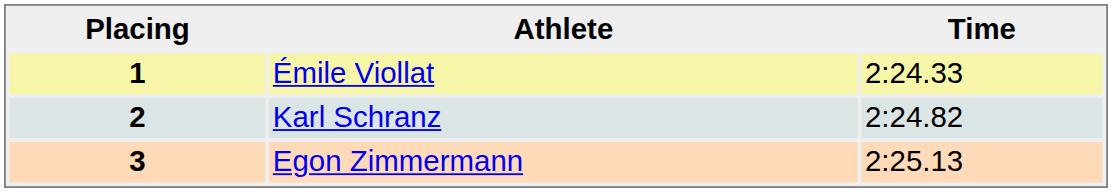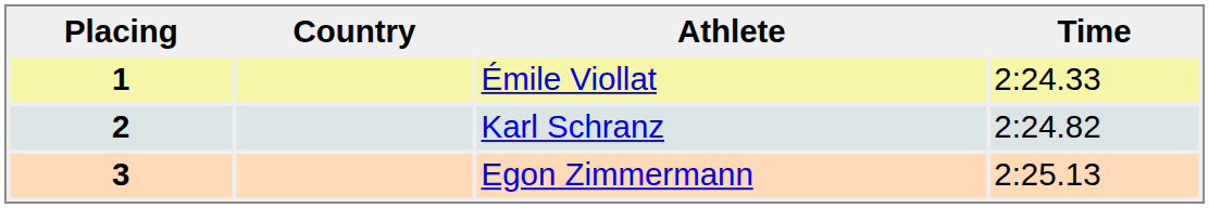 <table style="border-style:solid;border-width:1px;border-color:#808080;background-color:#EFEFEF" cellspacing="2" cellpadding="2" width="600">
 <tr bgcolor="#EFEFEF">
 <th>Placing</th>
+<th>Country</th>
 <th>Athlete</th>
 <th>Time</th>
 </tr>
 <tr align="center" valign="top" bgcolor="#F7F6A8">
 <th>1</th>
+<td align=left></td>
 <td align="left"><a href='#'>Émile Viollat</a></td>
 <td align="left">2:24.33</td>
 </tr>
 <tr align="center" valign="top" bgcolor="#DCE5E5">
 <th>2</th>
+<td align=left></td>
 <td align="left"><a href='#'>Karl Schranz</a></td>
 <td align="left">2:24.82</td>
 </tr>
 <tr align="center" valign="top" bgcolor="#FFDAB9">
 <th>3</th>
+<td align=left></td>
 <td align="left"><a href='#'>Egon Zimmermann</a></td>
 <td align="left">2:25.13</td>
 </tr>
 </table>
